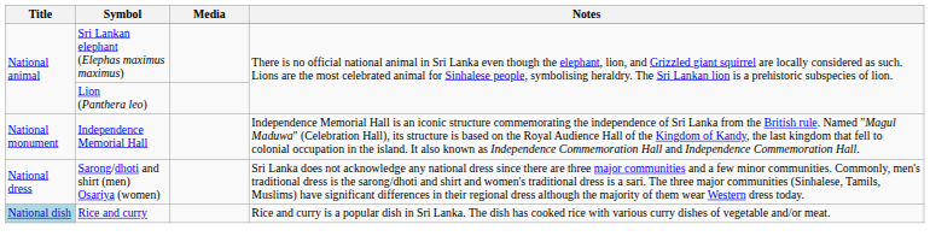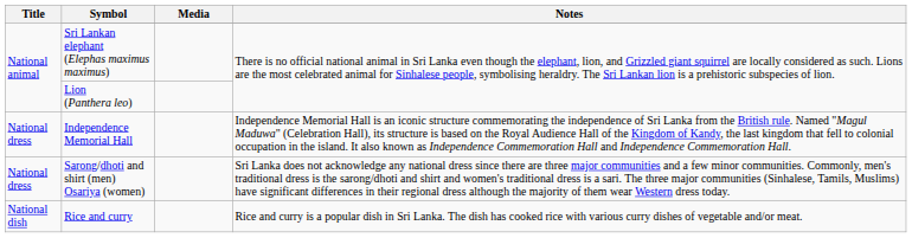 <table class="wikitable">
 <tr>
 <th>Title</th>
 <th>Symbol</th>
 <th width=100>Media</th>
 <th>Notes</th>
 </tr>
 <tr>
 <td rowspan="3"><a href='#'>National animal</a></td>
 </tr>
 <tr>
 <td><a href='#'>Sri Lankan elephant</a><br>(<em>Elephas maximus maximus</em>)</td>
 <td align="center"></td>
 <td rowspan="2">There is no official national animal in Sri Lanka even though the <a href='#'>elephant</a>, lion, and <a href='#'>Grizzled giant squirrel</a> are locally considered as such. Lions are the most celebrated animal for <a href='#'>Sinhalese people</a>, symbolising heraldry. The <a href='#'>Sri Lankan lion</a> is a prehistoric subspecies of lion.</td>
 </tr>
 <tr>
 <td><a href='#'>Lion</a><br>(<em>Panthera leo</em>)</td>
 <td align="center"></td>
 </tr>
 <tr>
-<td><a href='#'>National monument</a></td>
+<td><a href='#'>National dress</a></td>
 <td><a href='#'>Independence Memorial Hall</a></td>
 <td align="center"></td>
 <td>Independence Memorial Hall is an iconic structure commemorating the independence of Sri Lanka from the <a href='#'>British rule</a>. Named "<em>Magul Maduwa</em>" (Celebration Hall), its structure is based on the Royal Audience Hall of the <a href='#'>Kingdom of Kandy</a>, the last kingdom that fell to colonial occupation in the island. It also known as <em>Independence Commemoration Hall</em> and <em>Independence Commemoration Hall</em>.</td>
 </tr>
 <tr>
 <td><a href='#'>National dress</a></td>
 <td><a href='#'>Sarong</a>/<a href='#'>dhoti</a> and shirt (men)<br> <a href='#'>Osariya</a> (women)</td>
 <td align="center"></td>
 <td>Sri Lanka does not acknowledge any national dress since there are three <a href='#'>major communities</a> and a few minor communities. Commonly, men's traditional dress is the sarong/dhoti and shirt and women's traditional dress is a sari. The three major communities (Sinhalese, Tamils, Muslims) have significant differences in their regional dress although the majority of them wear <a href='#'>Western</a> dress today.</td>
 </tr>
 <tr>
-<td style="background: lightblue;"><a href='#'>National dish</a></td>
+<td><a href='#'>National dish</a></td>
 <td><a href='#'>Rice and curry</a></td>
 <td align="center"></td>
 <td>Rice and curry is a popular dish in Sri Lanka. The dish has cooked rice with various curry dishes of vegetable and/or meat.</td>
 </tr>
 </table>
